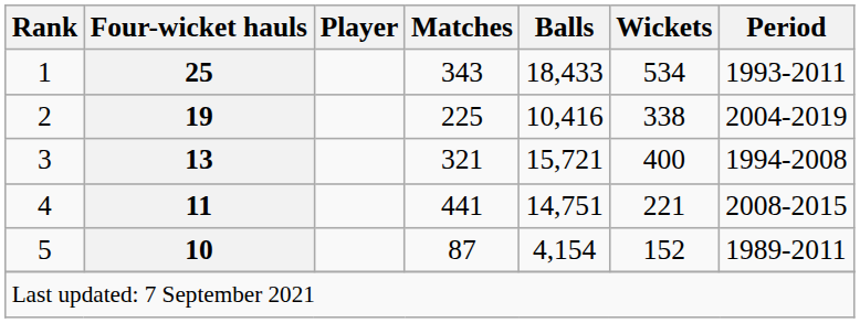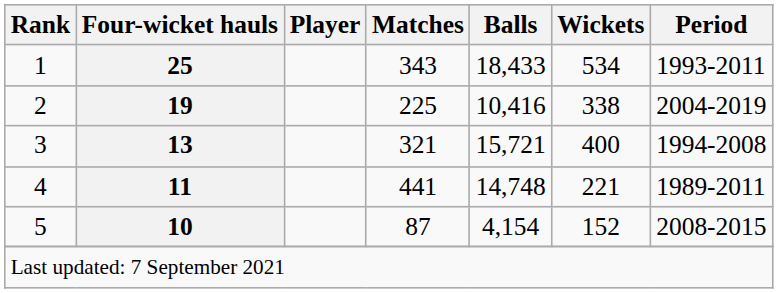 <table class="wikitable plainrowheaders sortable">
 <tr>
 <th scope=col>Rank</th>
 <th scope=col>Four-wicket hauls</th>
 <th scope=col>Player</th>
 <th scope=col>Matches</th>
 <th scope=col>Balls</th>
 <th scope=col>Wickets</th>
 <th scope=col>Period</th>
 </tr>
 <tr>
 <td align=center>1</td>
 <th scope=row style=text-align:center>25</th>
 <td></td>
 <td align=center>343</td>
 <td align=center>18,433</td>
 <td align=center>534</td>
 <td>1993-2011</td>
 </tr>
 <tr>
 <td align=center>2</td>
 <th scope=row style=text-align:center>19</th>
 <td></td>
 <td align=center>225</td>
 <td align=center>10,416</td>
 <td align=center>338</td>
 <td>2004-2019</td>
 </tr>
 <tr>
 <td align=center>3</td>
 <th scope=row style=text-align:center>13</th>
 <td></td>
 <td align=center>321</td>
 <td align=center>15,721</td>
 <td align=center>400</td>
 <td>1994-2008</td>
 </tr>
 <tr>
 <td align=center>4</td>
 <th scope=row style=text-align:center>11</th>
 <td></td>
 <td align=center>441</td>
-<td align=center>14,751</td>
+<td align=center>14,748</td>
 <td align=center>221</td>
-<td>2008-2015</td>
+<td>1989-2011</td>
 </tr>
 <tr>
 <td align=center>5</td>
 <th scope=row style=text-align:center>10</th>
 <td></td>
 <td align=center>87</td>
 <td align=center>4,154</td>
 <td align=center>152</td>
-<td>1989-2011</td>
+<td>2008-2015</td>
 </tr>
 <tr>
 </tr>
 <tr class=sortbottom>
 <td colspan=7><small>Last updated: 7 September 2021</small></td>
 </tr>
 </table>
